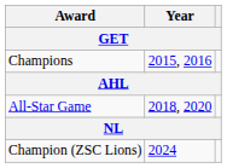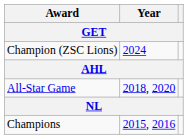 <table class="wikitable">
 <tr>
 <th>Award</th>
 <th>Year</th>
 <th></th>
 </tr>
 <tr>
 <th colspan="3"><a href='#'>GET</a></th>
 </tr>
 <tr>
-<td>Champions</td>
-<td><a href='#'>2015</a>, <a href='#'>2016</a></td>
+<td>Champion (ZSC Lions)</td>
+<td><a href='#'>2024</a></td>
 <td></td>
 </tr>
 <tr>
 <th colspan="3"><a href='#'>AHL</a></th>
 </tr>
 <tr>
 <td><a href='#'>All-Star Game</a></td>
 <td><a href='#'>2018</a>, <a href='#'>2020</a></td>
 <td></td>
 </tr>
 <tr>
 <th colspan="3"><a href='#'>NL</a></th>
 </tr>
 <tr>
-<td>Champion (ZSC Lions)</td>
-<td><a href='#'>2024</a></td>
+<td>Champions</td>
+<td><a href='#'>2015</a>, <a href='#'>2016</a></td>
 <td></td>
 </tr>
 </table>
